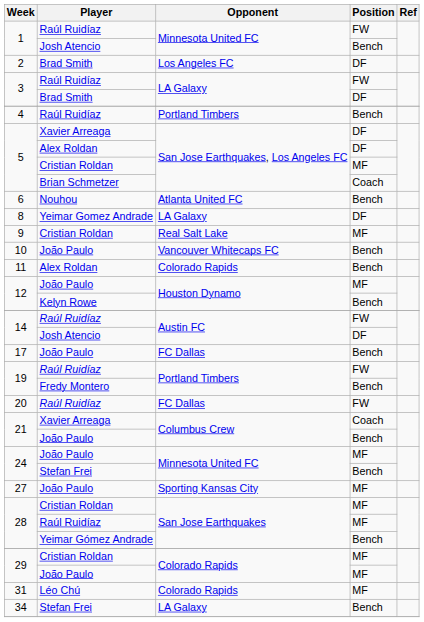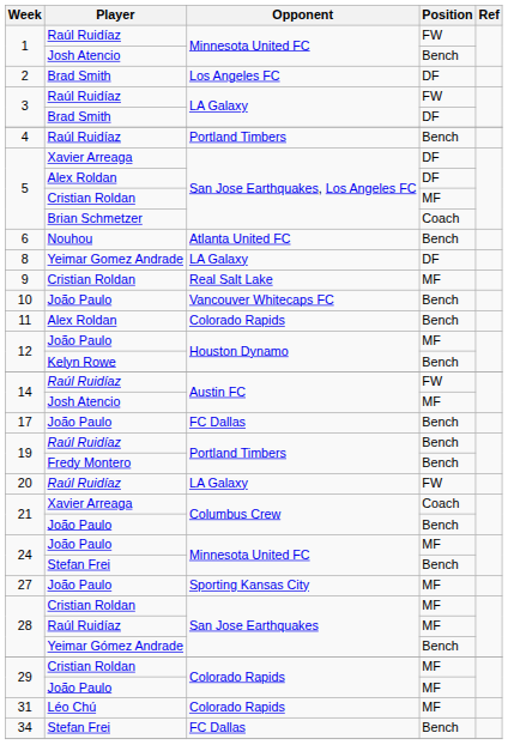 <table class=wikitable>
 <tr>
 <th>Week</th>
 <th>Player</th>
 <th>Opponent</th>
 <th>Position</th>
 <th>Ref</th>
 </tr>
 <tr>
 <td align=center rowspan="2">1</td>
 <td> <a href='#'>Raúl Ruidíaz</a></td>
 <td rowspan="2"><a href='#'>Minnesota United FC</a></td>
 <td>FW</td>
 <td rowspan="2"></td>
 </tr>
 <tr>
 <td> <a href='#'>Josh Atencio</a></td>
 <td>Bench</td>
 </tr>
 <tr>
 <td align=center rowspan="1">2</td>
 <td> <a href='#'>Brad Smith</a></td>
 <td rowspan="1"><a href='#'>Los Angeles FC</a></td>
 <td>DF</td>
 <td rowspan="1"></td>
 </tr>
 <tr>
 <td align=center rowspan="2">3</td>
 <td> <a href='#'>Raúl Ruidíaz</a></td>
 <td rowspan="2"><a href='#'>LA Galaxy</a></td>
 <td>FW</td>
 <td rowspan="2"></td>
 </tr>
 <tr>
 <td> <a href='#'>Brad Smith</a></td>
 <td>DF</td>
 </tr>
 <tr>
 </tr>
 <tr>
 <td align=center rowspan="1">4</td>
 <td> <a href='#'>Raúl Ruidíaz</a></td>
 <td rowspan="1"><a href='#'>Portland Timbers</a></td>
 <td>Bench</td>
 <td rowspan="1"></td>
 </tr>
 <tr>
 <td align=center rowspan="4">5</td>
 <td> <a href='#'>Xavier Arreaga</a></td>
 <td rowspan="4"><a href='#'>San Jose Earthquakes</a>, <a href='#'>Los Angeles FC</a></td>
 <td>DF</td>
 <td rowspan="4"></td>
 </tr>
 <tr>
 <td> <a href='#'>Alex Roldan</a></td>
 <td>DF</td>
 </tr>
 <tr>
 <td> <a href='#'>Cristian Roldan</a></td>
 <td>MF</td>
 </tr>
 <tr>
 <td> <a href='#'>Brian Schmetzer</a></td>
 <td>Coach</td>
 </tr>
 <tr>
 <td align=center rowspan="1">6</td>
 <td> <a href='#'>Nouhou</a></td>
 <td rowspan="1"><a href='#'>Atlanta United FC</a></td>
 <td>Bench</td>
 <td rowspan="1"></td>
 </tr>
 <tr>
 <td align=center rowspan="1">8</td>
 <td> <a href='#'>Yeimar Gomez Andrade</a></td>
 <td rowspan="1"><a href='#'>LA Galaxy</a></td>
 <td>DF</td>
 <td rowspan="1"></td>
 </tr>
 <tr>
 <td align=center rowspan="1">9</td>
 <td> <a href='#'>Cristian Roldan</a></td>
 <td rowspan="1"><a href='#'>Real Salt Lake</a></td>
 <td>MF</td>
 <td rowspan="1"></td>
 </tr>
 <tr>
 <td align=center rowspan="1">10</td>
 <td> <a href='#'>João Paulo</a></td>
 <td rowspan="1"><a href='#'>Vancouver Whitecaps FC</a></td>
 <td>Bench</td>
 <td rowspan="1"></td>
 </tr>
 <tr>
 <td align=center rowspan="1">11</td>
 <td> <a href='#'>Alex Roldan</a></td>
 <td rowspan="1"><a href='#'>Colorado Rapids</a></td>
 <td>Bench</td>
 <td rowspan="1"></td>
 </tr>
 <tr>
 <td align=center rowspan="2">12</td>
 <td> <a href='#'>João Paulo</a></td>
 <td rowspan="2"><a href='#'>Houston Dynamo</a></td>
 <td>MF</td>
 <td rowspan="2"></td>
 </tr>
 <tr>
 <td> <a href='#'>Kelyn Rowe</a></td>
 <td>Bench</td>
 </tr>
 <tr>
 </tr>
 <tr>
 <td align=center rowspan="2">14</td>
 <td> <em><a href='#'>Raúl Ruidíaz</a></em></td>
 <td rowspan="2"><a href='#'>Austin FC</a></td>
 <td>FW</td>
 <td rowspan="2"></td>
 </tr>
 <tr>
 <td> <a href='#'>Josh Atencio</a></td>
-<td>DF</td>
+<td>MF</td>
 </tr>
 <tr>
 <td align=center rowspan="1">17</td>
 <td> <a href='#'>João Paulo</a></td>
 <td rowspan="1"><a href='#'>FC Dallas</a></td>
 <td>Bench</td>
 <td rowspan="1"></td>
 </tr>
 <tr>
 <td align=center rowspan="2">19</td>
 <td> <em><a href='#'>Raúl Ruidíaz</a></em></td>
 <td rowspan="2"><a href='#'>Portland Timbers</a></td>
-<td>FW</td>
+<td>Bench</td>
 <td rowspan="2"></td>
 </tr>
 <tr>
 <td> <a href='#'>Fredy Montero</a></td>
 <td>Bench</td>
 </tr>
 <tr>
 <td align=center rowspan="1">20</td>
 <td> <em><a href='#'>Raúl Ruidíaz</a></em></td>
-<td rowspan="1"><a href='#'>FC Dallas</a></td>
+<td rowspan="1"><a href='#'>LA Galaxy</a></td>
 <td>FW</td>
 <td rowspan="1"></td>
 </tr>
 <tr>
 <td align=center rowspan="2">21</td>
 <td> <a href='#'>Xavier Arreaga</a></td>
 <td rowspan="2"><a href='#'>Columbus Crew</a></td>
 <td>Coach</td>
 <td rowspan="2"></td>
 </tr>
 <tr>
 <td> <a href='#'>João Paulo</a></td>
 <td>Bench</td>
 </tr>
 <tr>
 <td align=center rowspan="2">24</td>
 <td> <a href='#'>João Paulo</a></td>
 <td rowspan="2"><a href='#'>Minnesota United FC</a></td>
 <td>MF</td>
 <td rowspan="2"></td>
 </tr>
 <tr>
 <td> <a href='#'>Stefan Frei</a></td>
 <td>Bench</td>
 </tr>
 <tr>
 <td align=center rowspan="1">27</td>
 <td> <a href='#'>João Paulo</a></td>
 <td rowspan="1"><a href='#'>Sporting Kansas City</a></td>
 <td>MF</td>
 <td rowspan="1"></td>
 </tr>
 <tr>
 <td align=center rowspan="3">28</td>
 <td> <a href='#'>Cristian Roldan</a></td>
 <td rowspan="3"><a href='#'>San Jose Earthquakes</a></td>
 <td>MF</td>
 <td rowspan="3"></td>
 </tr>
 <tr>
 <td> <a href='#'>Raúl Ruidíaz</a></td>
 <td>MF</td>
 </tr>
 <tr>
 <td> <a href='#'>Yeimar Gómez Andrade</a></td>
 <td>Bench</td>
 </tr>
 <tr>
 </tr>
 <tr>
 <td align=center rowspan="2">29</td>
 <td> <a href='#'>Cristian Roldan</a></td>
 <td rowspan="2"><a href='#'>Colorado Rapids</a></td>
 <td>MF</td>
 <td rowspan="2"></td>
 </tr>
 <tr>
 <td> <a href='#'>João Paulo</a></td>
 <td>MF</td>
 </tr>
 <tr>
 <td align=center rowspan="1">31</td>
 <td> <a href='#'>Léo Chú</a></td>
 <td rowspan="1"><a href='#'>Colorado Rapids</a></td>
 <td>MF</td>
 <td rowspan="1"></td>
 </tr>
 <tr>
 <td align=center rowspan="1">34</td>
 <td> <a href='#'>Stefan Frei</a></td>
-<td rowspan="1"><a href='#'>LA Galaxy</a></td>
+<td rowspan="1"><a href='#'>FC Dallas</a></td>
 <td>Bench</td>
 <td rowspan="1"></td>
 </tr>
 <tr>
 </tr>
 </table>
